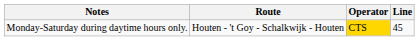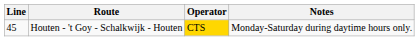 <table class="wikitable">
 <tr>
-<th>Notes</th>
+<th>Line</th>
 <th>Route</th>
 <th>Operator</th>
-<th>Line</th>
+<th>Notes</th>
 </tr>
 <tr>
-<td>Monday-Saturday during daytime hours only.</td>
+<td>45</td>
 <td>Houten - 't Goy - Schalkwijk - Houten</td>
 <td style="background: gold;">CTS</td>
-<td>45</td>
+<td>Monday-Saturday during daytime hours only.</td>
 </tr>
 </table>
